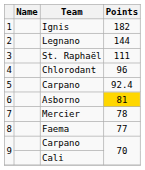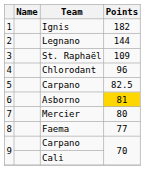 <table class="wikitable">
 <tr>
 <th></th>
 <th>Name</th>
 <th>Team</th>
 <th>Points</th>
 </tr>
 <tr>
 <td style="text-align:center">1</td>
 <td></td>
 <td>Ignis</td>
 <td style="text-align:center">182</td>
 </tr>
 <tr>
 <td style="text-align:center">2</td>
 <td> </td>
 <td>Legnano</td>
 <td style="text-align:center">144</td>
 </tr>
 <tr>
 <td style="text-align:center">3</td>
 <td></td>
 <td>St. Raphaël</td>
-<td style="text-align:center">111</td>
+<td style="text-align:center">109</td>
 </tr>
 <tr>
 <td style="text-align:center">4</td>
 <td></td>
 <td>Chlorodant</td>
 <td style="text-align:center">96</td>
 </tr>
 <tr>
 <td style="text-align:center">5</td>
 <td></td>
 <td>Carpano</td>
-<td style="text-align:center">92.4</td>
+<td style="text-align:center">82.5</td>
 </tr>
 <tr>
 <td style="text-align:center">6</td>
 <td></td>
 <td>Asborno</td>
 <td style="background: gold; text-align:center">81</td>
 </tr>
 <tr>
 <td style="text-align:center">7</td>
 <td></td>
 <td>Mercier</td>
-<td style="text-align:center">78</td>
+<td style="text-align:center">80</td>
 </tr>
 <tr>
 <td style="text-align:center">8</td>
 <td></td>
 <td>Faema</td>
 <td style="text-align:center">77</td>
 </tr>
 <tr>
 <td style="text-align:center" rowspan="2">9</td>
 <td></td>
 <td>Carpano</td>
 <td style="text-align:center" rowspan="2">70</td>
 </tr>
 <tr>
 <td></td>
 <td>Cali</td>
 </tr>
 <tr>
 </tr>
 </table>
